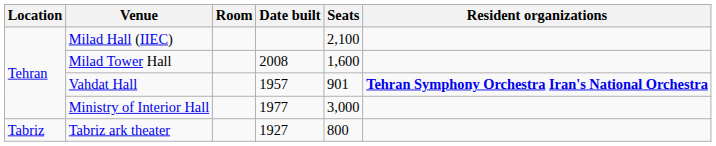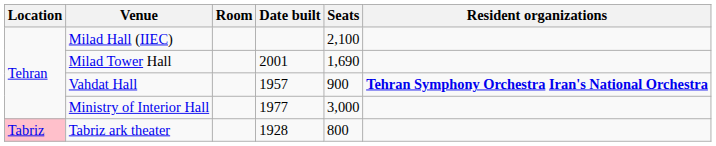 <table class="wikitable">
 <tr>
 <th>Location</th>
 <th>Venue</th>
 <th>Room</th>
 <th>Date built</th>
 <th>Seats</th>
 <th>Resident organizations</th>
 </tr>
 <tr>
 <td rowspan="4"><a href='#'>Tehran</a></td>
 <td><a href='#'>Milad Hall</a> (<a href='#'>IIEC</a>)</td>
 <td></td>
 <td></td>
 <td>2,100</td>
 <td></td>
 </tr>
 <tr>
 <td><a href='#'>Milad Tower</a> Hall</td>
 <td></td>
-<td>2008</td>
-<td>1,600</td>
+<td>2001</td>
+<td>1,690</td>
 <td></td>
 </tr>
 <tr>
 <td><a href='#'>Vahdat Hall</a></td>
 <td></td>
 <td>1957</td>
-<td>901</td>
+<td>900</td>
 <td><strong><a href='#'>Tehran Symphony Orchestra</a> <a href='#'>Iran's National Orchestra</a></strong></td>
 </tr>
 <tr>
 <td><a href='#'>Ministry of Interior Hall</a></td>
 <td></td>
 <td>1977</td>
 <td>3,000</td>
 <td></td>
 </tr>
 <tr>
-<td rowspan=1><a href='#'>Tabriz</a></td>
+<td rowspan=1 style="background: pink;"><a href='#'>Tabriz</a></td>
 <td><a href='#'>Tabriz ark theater</a></td>
 <td></td>
-<td>1927</td>
+<td>1928</td>
 <td>800</td>
 <td></td>
 </tr>
 </table>
